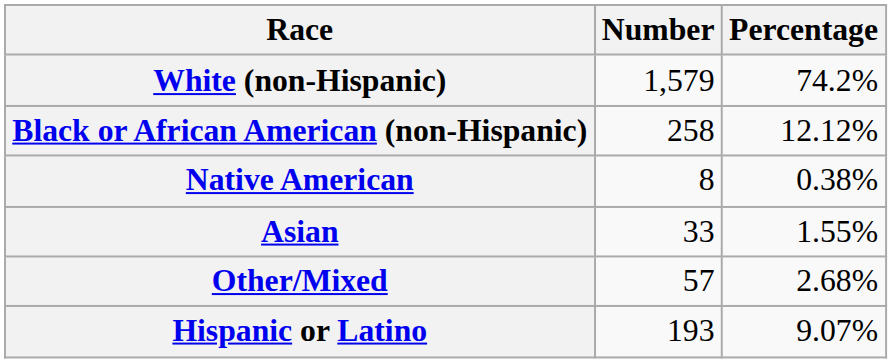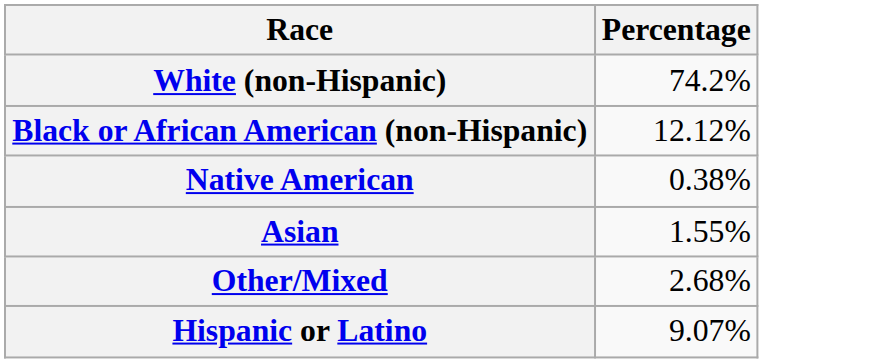 <table class="wikitable" style="text-align:right">
 <tr>
 <th scope="col">Race</th>
-<th scope="col">Number</th>
 <th scope="col">Percentage</th>
 </tr>
 <tr>
 <th scope="row"><a href='#'>White</a> (non-Hispanic)</th>
-<td>1,579</td>
 <td>74.2%</td>
 </tr>
 <tr>
 <th scope="row"><a href='#'>Black or African American</a> (non-Hispanic)</th>
-<td>258</td>
 <td>12.12%</td>
 </tr>
 <tr>
 <th scope="row"><a href='#'>Native American</a></th>
-<td>8</td>
 <td>0.38%</td>
 </tr>
 <tr>
 <th scope="row"><a href='#'>Asian</a></th>
-<td>33</td>
 <td>1.55%</td>
 </tr>
 <tr>
 <th scope="row"><a href='#'>Other/Mixed</a></th>
-<td>57</td>
 <td>2.68%</td>
 </tr>
 <tr>
 <th scope="row"><a href='#'>Hispanic</a> or <a href='#'>Latino</a></th>
-<td>193</td>
 <td>9.07%</td>
 </tr>
 </table>
